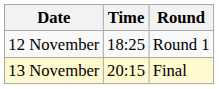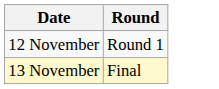 <table class="wikitable">
 <tr>
 <th>Date</th>
-<th>Time</th>
 <th>Round</th>
 </tr>
 <tr>
 <td>12 November</td>
-<td>18:25</td>
 <td>Round 1</td>
 </tr>
 <tr style=background:lemonchiffon>
 <td>13 November</td>
-<td>20:15</td>
 <td>Final</td>
 </tr>
 </table>
